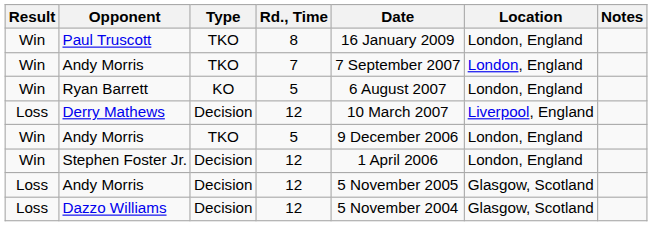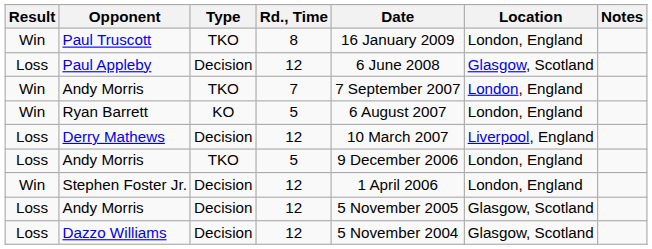 <table class=wikitable style="margin:0.5em auto; font-size:85%;">
 <tr>
 <th>Result</th>
 <th>Opponent</th>
 <th>Type</th>
 <th>Rd., Time</th>
 <th>Date</th>
 <th>Location</th>
 <th>Notes</th>
 </tr>
 <tr align=center>
 <td>Win</td>
 <td align=left> <a href='#'>Paul Truscott</a></td>
 <td>TKO</td>
 <td>8 </td>
 <td>16 January 2009</td>
 <td align=left> London, England</td>
+<td align=left></td>
+</tr>
+<tr align=center>
+<td>Loss</td>
+<td align=left> <a href='#'>Paul Appleby</a></td>
+<td>Decision </td>
+<td>12</td>
+<td>6 June 2008</td>
+<td align=left> <a href='#'>Glasgow</a>, Scotland</td>
 <td align=left></td>
 </tr>
 <tr align=center>
 <td>Win</td>
 <td align=left> Andy Morris</td>
 <td>TKO</td>
 <td>7 </td>
 <td>7 September 2007</td>
 <td align=left> <a href='#'>London</a>, England</td>
 <td align=left></td>
 </tr>
 <tr align=center>
 <td>Win</td>
 <td align=left> Ryan Barrett</td>
 <td>KO</td>
 <td>5 </td>
 <td>6 August 2007</td>
 <td align=left> London, England</td>
 <td align=left></td>
 </tr>
 <tr align=center>
 <td>Loss</td>
 <td align=left> <a href='#'>Derry Mathews</a></td>
 <td>Decision </td>
 <td>12</td>
 <td>10 March 2007</td>
 <td align=left> <a href='#'>Liverpool</a>, England</td>
 <td align=left></td>
 </tr>
 <tr align=center>
-<td>Win</td>
+<td>Loss</td>
 <td align=left> Andy Morris</td>
 <td>TKO</td>
 <td>5 </td>
 <td>9 December 2006</td>
 <td align=left> London, England</td>
 <td align=left></td>
 </tr>
 <tr align=center>
 <td>Win</td>
 <td align=left> Stephen Foster Jr.</td>
 <td>Decision </td>
 <td>12</td>
 <td>1 April 2006</td>
 <td align=left> London, England</td>
 <td align=left></td>
 </tr>
 <tr align=center>
 <td>Loss</td>
 <td align=left> Andy Morris</td>
 <td>Decision </td>
 <td>12</td>
 <td>5 November 2005</td>
 <td align=left> Glasgow, Scotland</td>
 <td align=left></td>
 </tr>
 <tr align=center>
 <td>Loss</td>
 <td align=left> <a href='#'>Dazzo Williams</a></td>
 <td>Decision</td>
 <td>12</td>
 <td>5 November 2004</td>
 <td align=left> Glasgow, Scotland</td>
 <td align=left></td>
 </tr>
 </table>
